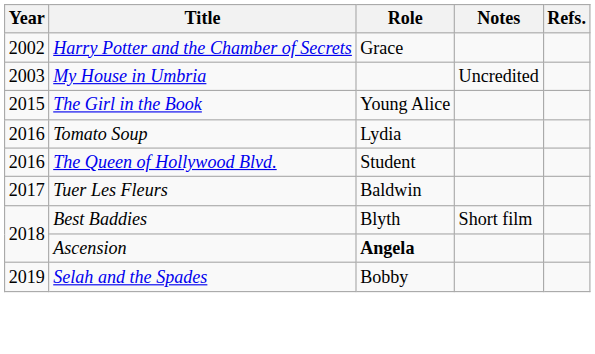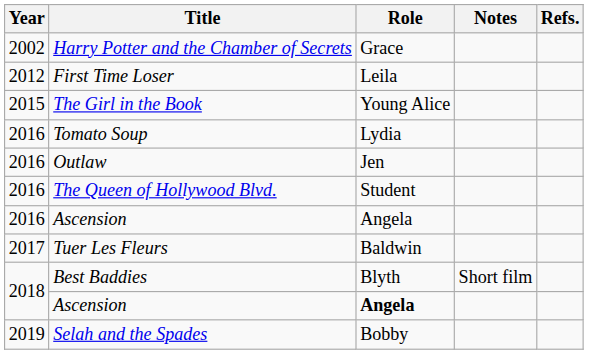 <table class="wikitable sortable">
 <tr>
 <th>Year</th>
 <th>Title</th>
 <th>Role</th>
 <th class="unsortable">Notes</th>
 <th class="unsortable">Refs.</th>
 </tr>
 <tr>
 <td>2002</td>
 <td><em><a href='#'>Harry Potter and the Chamber of Secrets</a></em></td>
 <td>Grace</td>
 <td></td>
 <td></td>
 </tr>
 <tr>
-<td>2003</td>
-<td><em><a href='#'>My House in Umbria</a></em></td>
+<td>2012</td>
+<td><em>First Time Loser</em></td>
+<td>Leila</td>
 <td></td>
-<td>Uncredited</td>
 <td></td>
 </tr>
 <tr>
 <td>2015</td>
 <td><em><a href='#'>The Girl in the Book</a></em></td>
 <td>Young Alice</td>
 <td></td>
 <td></td>
 </tr>
 <tr>
 <td>2016</td>
 <td><em>Tomato Soup</em></td>
 <td>Lydia</td>
 <td></td>
 <td></td>
 </tr>
 <tr>
 <td>2016</td>
+<td><em>Outlaw</em></td>
+<td>Jen</td>
+<td></td>
+<td></td>
+</tr>
+<tr>
+<td>2016</td>
 <td><em><a href='#'>The Queen of Hollywood Blvd.</a></em></td>
 <td>Student</td>
+<td></td>
+<td></td>
+</tr>
+<tr>
+<td>2016</td>
+<td><em>Ascension</em></td>
+<td>Angela</td>
 <td></td>
 <td></td>
 </tr>
 <tr>
 <td>2017</td>
 <td><em>Tuer Les Fleurs</em></td>
 <td>Baldwin</td>
 <td></td>
 <td></td>
 </tr>
 <tr>
 <td rowspan="2">2018</td>
 <td><em>Best Baddies</em></td>
 <td>Blyth</td>
 <td>Short film</td>
 <td></td>
 </tr>
 <tr>
 <td><em>Ascension</em></td>
 <td><strong>Angela</strong></td>
 <td></td>
 <td></td>
 </tr>
 <tr>
 <td>2019</td>
 <td><em><a href='#'>Selah and the Spades</a></em></td>
 <td>Bobby</td>
 <td></td>
 <td></td>
 </tr>
 </table>
